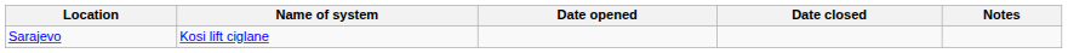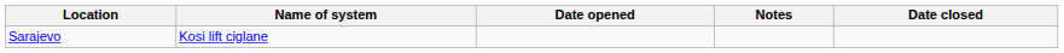 <table class="wikitable" width=100%>
 <tr>
 <th>Location</th>
 <th>Name of system</th>
 <th>Date opened</th>
+<th>Notes</th>
 <th>Date closed</th>
-<th>Notes</th>
 </tr>
 <tr>
 <td><a href='#'>Sarajevo</a></td>
 <td><a href='#'>Kosi lift ciglane</a></td>
 <td></td>
 <td></td>
 <td></td>
 </tr>
 </table>
